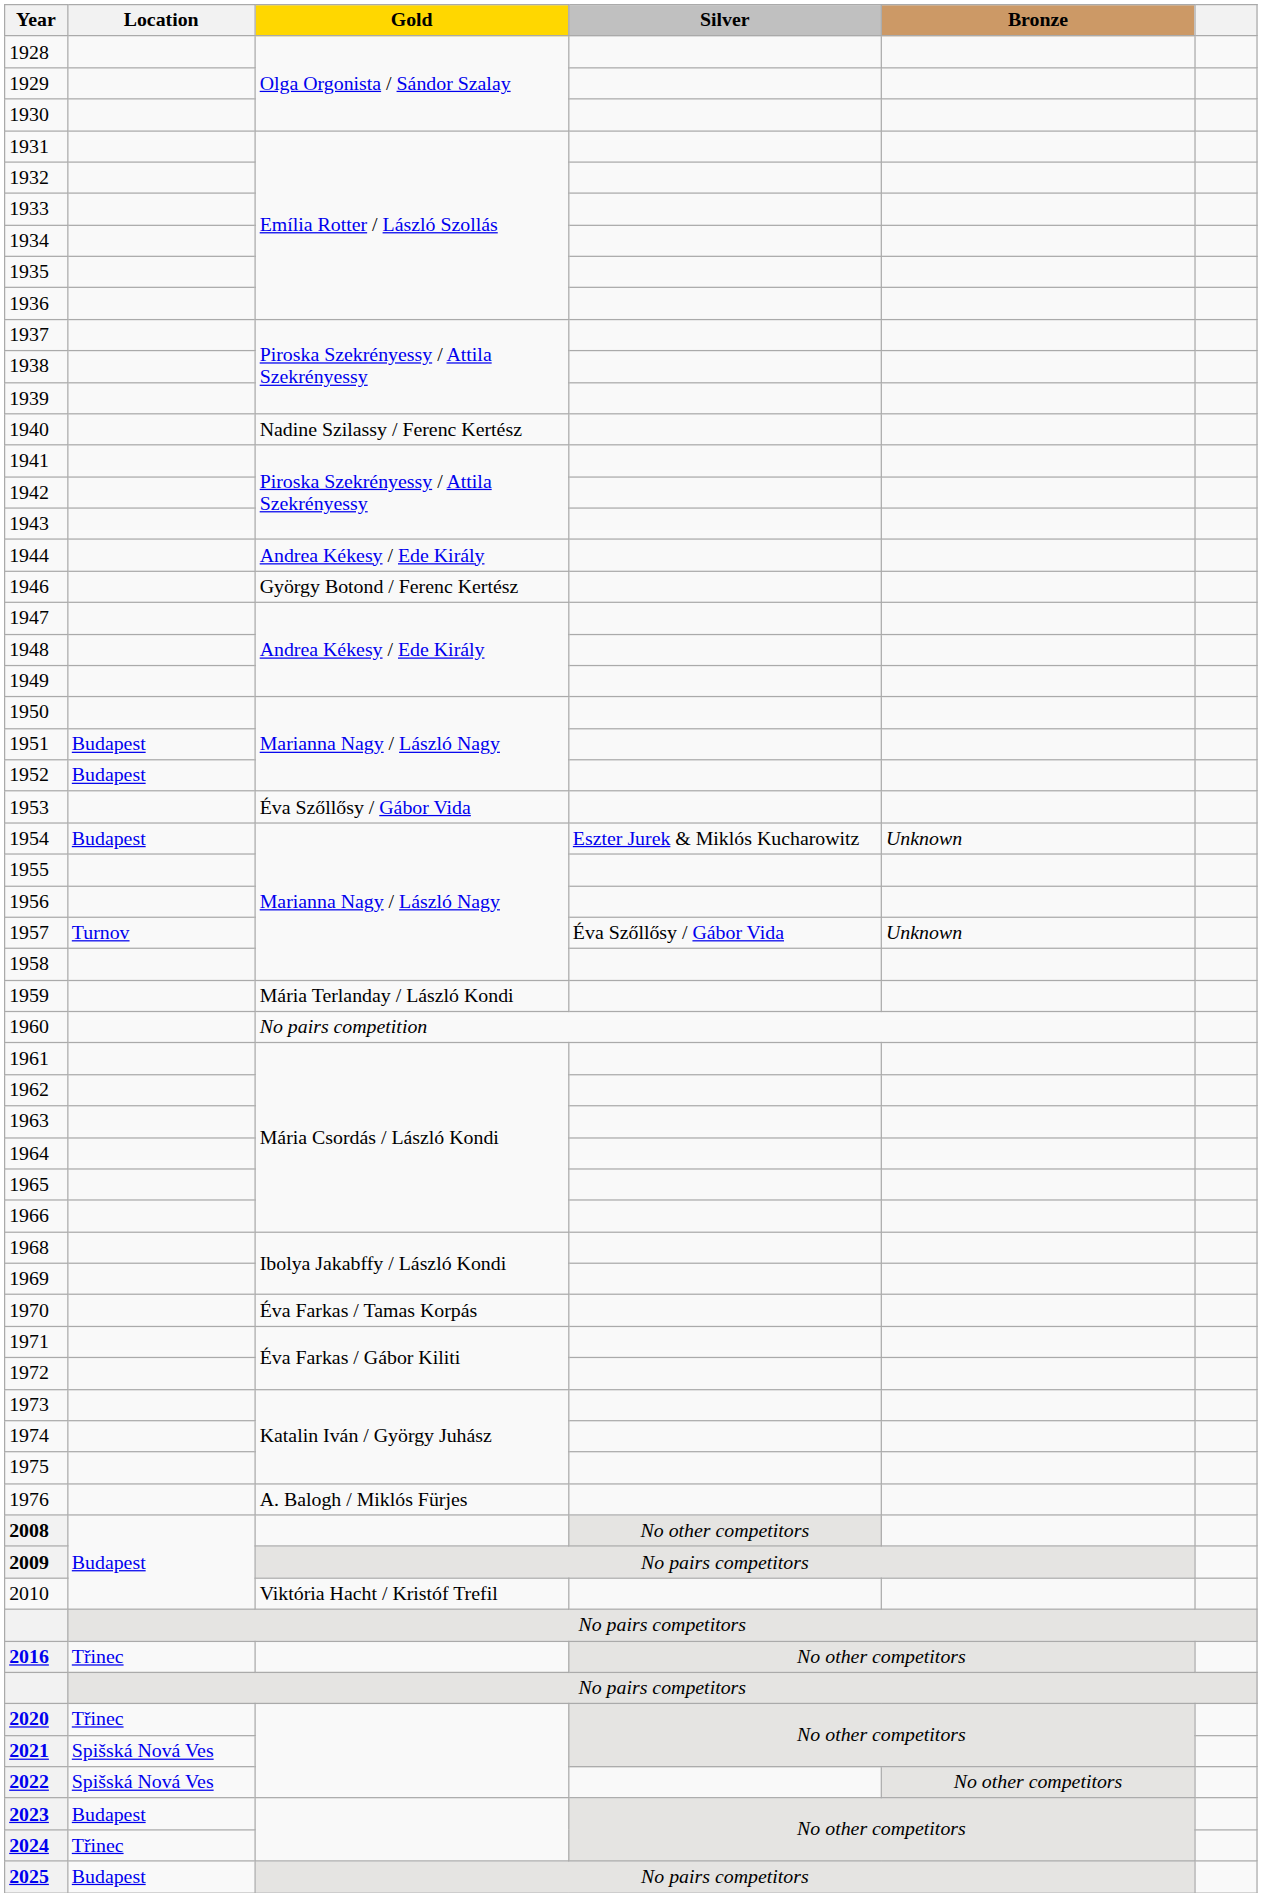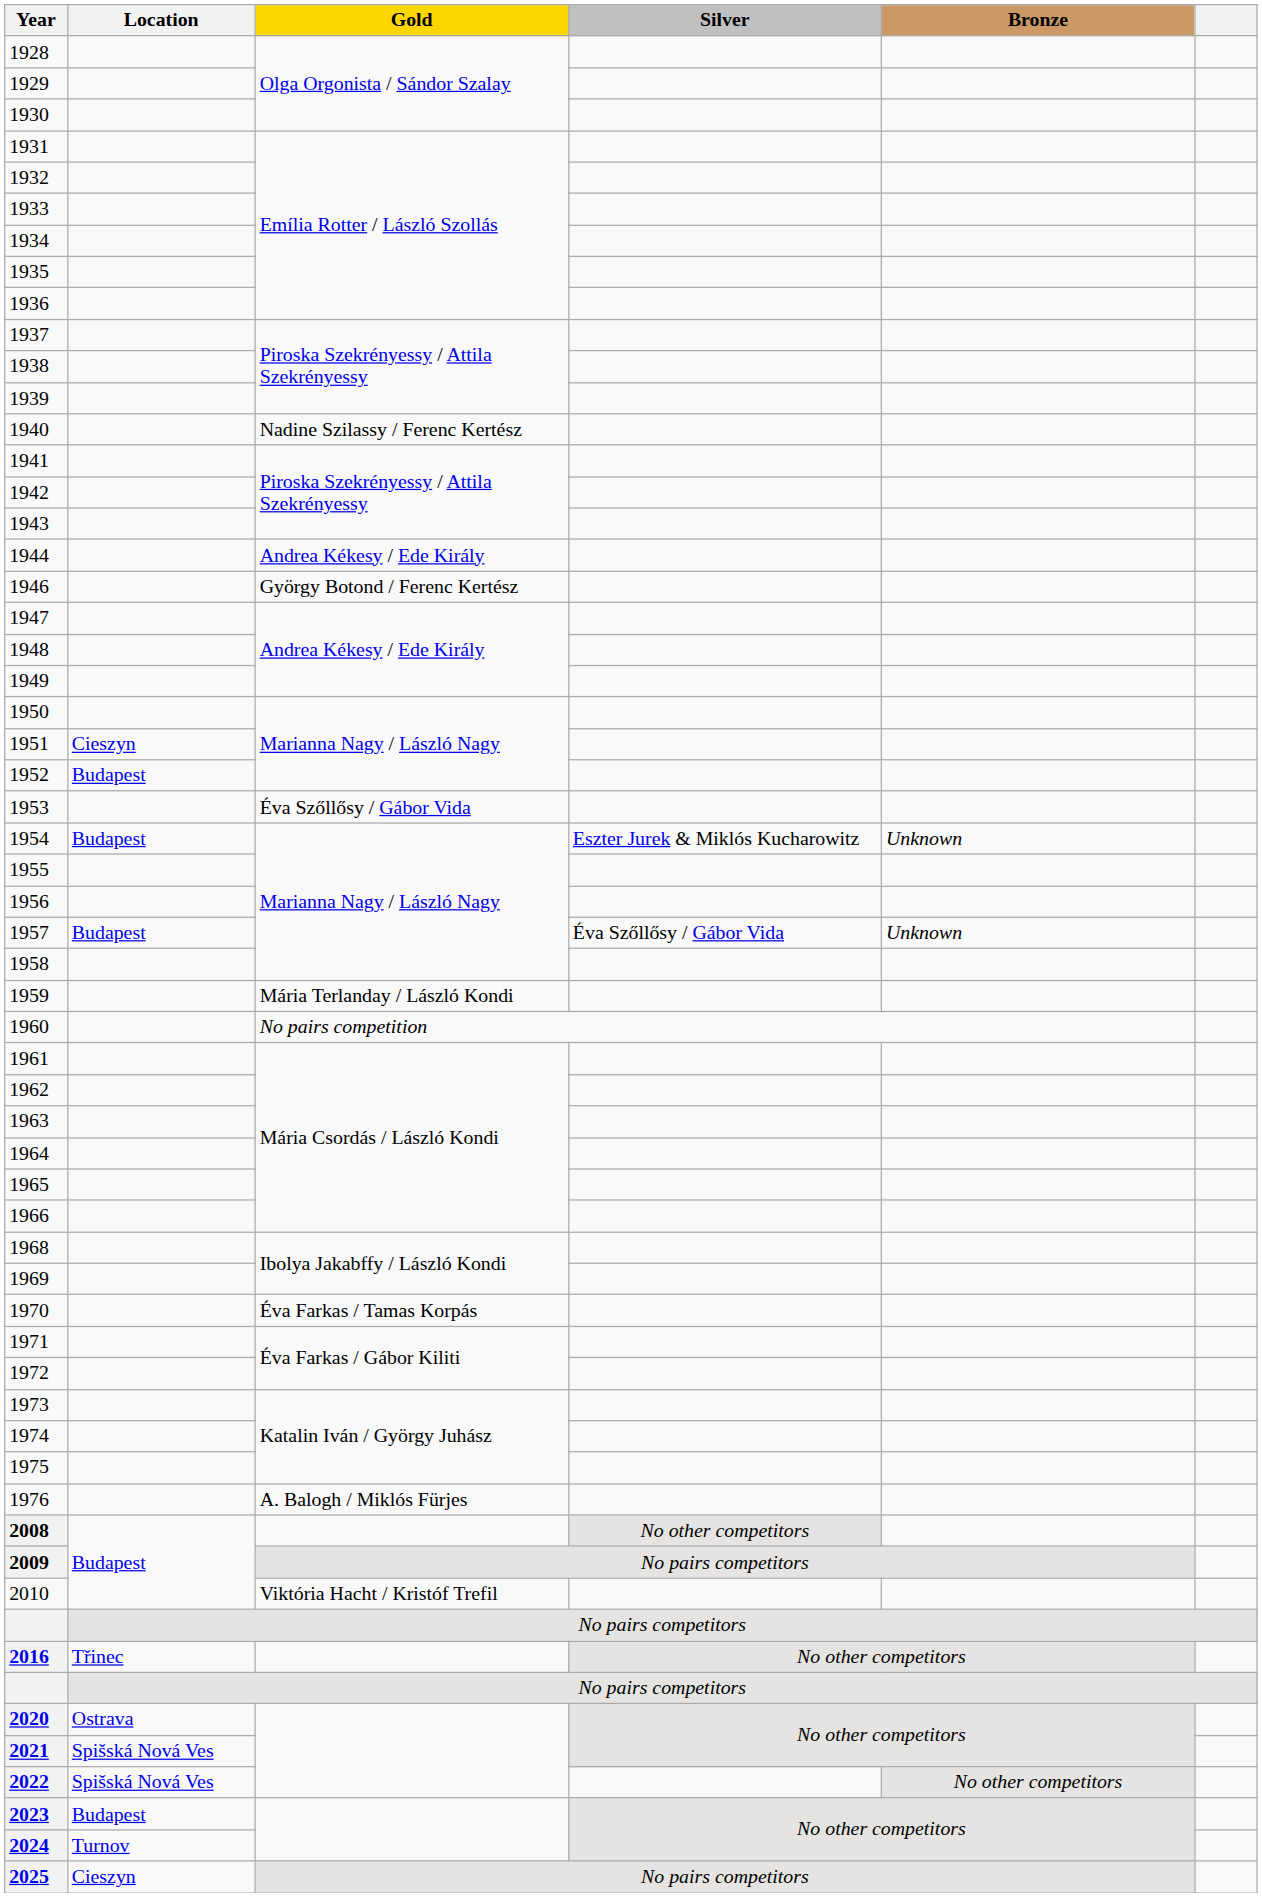 <table class="wikitable unsortable" style="text-align:left; width:80%">
 <tr>
 <th scope="col" style="text-align:center; width:5%">Year</th>
 <th scope="col" style="text-align:center; width:15%">Location</th>
 <td scope="col" style="text-align:center; width:25%; background:gold"><strong>Gold</strong></td>
 <td scope="col" style="text-align:center; width:25%; background:silver"><strong>Silver</strong></td>
 <td scope="col" style="text-align:center; width:25%; background:#c96"><strong>Bronze</strong></td>
 <th scope="col" style="text-align:center; width:5%"></th>
 </tr>
 <tr>
 <td>1928</td>
 <td></td>
 <td rowspan="3"><a href='#'>Olga Orgonista</a> / <a href='#'>Sándor Szalay</a></td>
 <td></td>
 <td></td>
 <td></td>
 </tr>
 <tr>
 <td>1929</td>
 <td></td>
 <td></td>
 <td></td>
 <td></td>
 </tr>
 <tr>
 <td>1930</td>
 <td></td>
 <td></td>
 <td></td>
 <td></td>
 </tr>
 <tr>
 <td>1931</td>
 <td></td>
 <td rowspan="6"><a href='#'>Emília Rotter</a> / <a href='#'>László Szollás</a></td>
 <td></td>
 <td></td>
 <td></td>
 </tr>
 <tr>
 <td>1932</td>
 <td></td>
 <td></td>
 <td></td>
 <td></td>
 </tr>
 <tr>
 <td>1933</td>
 <td></td>
 <td></td>
 <td></td>
 <td></td>
 </tr>
 <tr>
 <td>1934</td>
 <td></td>
 <td></td>
 <td></td>
 <td></td>
 </tr>
 <tr>
 <td>1935</td>
 <td></td>
 <td></td>
 <td></td>
 <td></td>
 </tr>
 <tr>
 <td>1936</td>
 <td></td>
 <td></td>
 <td></td>
 <td></td>
 </tr>
 <tr>
 <td>1937</td>
 <td></td>
 <td rowspan="3"><a href='#'>Piroska Szekrényessy</a> / <a href='#'>Attila Szekrényessy</a></td>
 <td></td>
 <td></td>
 <td></td>
 </tr>
 <tr>
 <td>1938</td>
 <td></td>
 <td></td>
 <td></td>
 <td></td>
 </tr>
 <tr>
 <td>1939</td>
 <td></td>
 <td></td>
 <td></td>
 <td></td>
 </tr>
 <tr>
 <td>1940</td>
 <td></td>
 <td>Nadine Szilassy / Ferenc Kertész</td>
 <td></td>
 <td></td>
 <td></td>
 </tr>
 <tr>
 <td>1941</td>
 <td></td>
 <td rowspan="3"><a href='#'>Piroska Szekrényessy</a> / <a href='#'>Attila Szekrényessy</a></td>
 <td></td>
 <td></td>
 <td></td>
 </tr>
 <tr>
 <td>1942</td>
 <td></td>
 <td></td>
 <td></td>
 <td></td>
 </tr>
 <tr>
 <td>1943</td>
 <td></td>
 <td></td>
 <td></td>
 <td></td>
 </tr>
 <tr>
 <td>1944</td>
 <td></td>
 <td><a href='#'>Andrea Kékesy</a> / <a href='#'>Ede Király</a></td>
 <td></td>
 <td></td>
 <td></td>
 </tr>
 <tr>
 <td>1946</td>
 <td></td>
 <td>György Botond / Ferenc Kertész</td>
 <td></td>
 <td></td>
 <td></td>
 </tr>
 <tr>
 <td>1947</td>
 <td></td>
 <td rowspan="3"><a href='#'>Andrea Kékesy</a> / <a href='#'>Ede Király</a></td>
 <td></td>
 <td></td>
 <td></td>
 </tr>
 <tr>
 <td>1948</td>
 <td></td>
 <td></td>
 <td></td>
 <td></td>
 </tr>
 <tr>
 <td>1949</td>
 <td></td>
 <td></td>
 <td></td>
 <td></td>
 </tr>
 <tr>
 <td>1950</td>
 <td></td>
 <td rowspan="3"><a href='#'>Marianna Nagy</a> / <a href='#'>László Nagy</a></td>
 <td></td>
 <td></td>
 <td></td>
 </tr>
 <tr>
 <td>1951</td>
-<td><a href='#'>Budapest</a></td>
+<td> <a href='#'>Cieszyn</a></td>
 <td></td>
 <td></td>
 <td></td>
 </tr>
 <tr>
 <td>1952</td>
 <td><a href='#'>Budapest</a></td>
 <td></td>
 <td></td>
 <td></td>
 </tr>
 <tr>
 <td>1953</td>
 <td></td>
 <td>Éva Szőllősy / <a href='#'>Gábor Vida</a></td>
 <td></td>
 <td></td>
 <td></td>
 </tr>
 <tr>
 <td>1954</td>
 <td><a href='#'>Budapest</a></td>
 <td rowspan="5"><a href='#'>Marianna Nagy</a> / <a href='#'>László Nagy</a></td>
 <td><a href='#'>Eszter Jurek</a> & Miklós Kucharowitz</td>
 <td><em>Unknown</em></td>
 <td></td>
 </tr>
 <tr>
 <td>1955</td>
 <td></td>
 <td></td>
 <td></td>
 <td></td>
 </tr>
 <tr>
 <td>1956</td>
 <td></td>
 <td></td>
 <td></td>
 <td></td>
 </tr>
 <tr>
 <td>1957</td>
-<td> <a href='#'>Turnov</a></td>
+<td><a href='#'>Budapest</a></td>
 <td>Éva Szőllősy / <a href='#'>Gábor Vida</a></td>
 <td><em>Unknown</em></td>
 <td></td>
 </tr>
 <tr>
 <td>1958</td>
 <td></td>
 <td></td>
 <td></td>
 <td></td>
 </tr>
 <tr>
 <td>1959</td>
 <td></td>
 <td>Mária Terlanday / László Kondi</td>
 <td></td>
 <td></td>
 <td></td>
 </tr>
 <tr>
 <td>1960</td>
 <td></td>
 <td colspan="3"><em>No pairs competition</em></td>
 <td></td>
 </tr>
 <tr>
 <td>1961</td>
 <td></td>
 <td rowspan="6">Mária Csordás / László Kondi</td>
 <td></td>
 <td></td>
 <td></td>
 </tr>
 <tr>
 <td>1962</td>
 <td></td>
 <td></td>
 <td></td>
 <td></td>
 </tr>
 <tr>
 <td>1963</td>
 <td></td>
 <td></td>
 <td></td>
 <td></td>
 </tr>
 <tr>
 <td>1964</td>
 <td></td>
 <td></td>
 <td></td>
 <td></td>
 </tr>
 <tr>
 <td>1965</td>
 <td></td>
 <td></td>
 <td></td>
 <td></td>
 </tr>
 <tr>
 <td>1966</td>
 <td></td>
 <td></td>
 <td></td>
 <td></td>
 </tr>
 <tr>
 <td>1968</td>
 <td></td>
 <td rowspan="2">Ibolya Jakabffy / László Kondi</td>
 <td></td>
 <td></td>
 <td></td>
 </tr>
 <tr>
 <td>1969</td>
 <td></td>
 <td></td>
 <td></td>
 <td></td>
 </tr>
 <tr>
 <td>1970</td>
 <td></td>
 <td>Éva Farkas / Tamas Korpás</td>
 <td></td>
 <td></td>
 <td></td>
 </tr>
 <tr>
 <td>1971</td>
 <td></td>
 <td rowspan="2">Éva Farkas / Gábor Kiliti</td>
 <td></td>
 <td></td>
 <td></td>
 </tr>
 <tr>
 <td>1972</td>
 <td></td>
 <td></td>
 <td></td>
 <td></td>
 </tr>
 <tr>
 <td>1973</td>
 <td></td>
 <td rowspan="3">Katalin Iván / György Juhász</td>
 <td></td>
 <td></td>
 <td></td>
 </tr>
 <tr>
 <td>1974</td>
 <td></td>
 <td></td>
 <td></td>
 <td></td>
 </tr>
 <tr>
 <td>1975</td>
 <td></td>
 <td></td>
 <td></td>
 <td></td>
 </tr>
 <tr>
 <td>1976</td>
 <td></td>
 <td>A. Balogh / Miklós Fürjes</td>
 <td></td>
 <td></td>
 <td></td>
 </tr>
 <tr>
 <th scope="row" style="text-align:left">2008</th>
 <td rowspan="3"><a href='#'>Budapest</a></td>
 <td></td>
 <td align="center" bgcolor="e5e4e2"><em>No other competitors</em></td>
 <td></td>
 <td></td>
 </tr>
 <tr>
 <th scope="row" style="text-align:left">2009</th>
 <td colspan="3" align="center" bgcolor="e5e4e2"><em>No pairs competitors</em></td>
 <td></td>
 </tr>
 <tr>
 <td>2010</td>
 <td>Viktória Hacht / Kristóf Trefil</td>
 <td></td>
 <td></td>
 <td></td>
 </tr>
 <tr>
 <th scope="row" style="text-align:left"></th>
 <td colspan="5" align="center" bgcolor="e5e4e2"><em>No pairs competitors</em></td>
 </tr>
 <tr>
 <th scope="row" style="text-align:left"><a href='#'>2016</a></th>
 <td> <a href='#'>Třinec</a></td>
 <td></td>
 <td colspan="2" align="center" bgcolor="e5e4e2"><em>No other competitors</em></td>
 <td></td>
 </tr>
 <tr>
 <th scope="row" style="text-align:left"></th>
 <td colspan="5" align="center" bgcolor="e5e4e2"><em>No pairs competitors</em></td>
 </tr>
 <tr>
 <th scope="row" style="text-align:left"><a href='#'>2020</a></th>
-<td> <a href='#'>Třinec</a></td>
+<td> <a href='#'>Ostrava</a></td>
 <td rowspan="3"></td>
 <td colspan="2" rowspan="2" align="center" bgcolor="e5e4e2"><em>No other competitors</em></td>
 <td></td>
 </tr>
 <tr>
 <th scope="row" style="text-align:left"><a href='#'>2021</a></th>
 <td> <a href='#'>Spišská Nová Ves</a></td>
 <td></td>
 </tr>
 <tr>
 <th scope="row" style="text-align:left"><a href='#'>2022</a></th>
 <td> <a href='#'>Spišská Nová Ves</a></td>
 <td></td>
 <td align="center" bgcolor="e5e4e2"><em>No other competitors</em></td>
 <td></td>
 </tr>
 <tr>
 <th scope="row" style="text-align:left"><a href='#'>2023</a></th>
 <td><a href='#'>Budapest</a></td>
 <td rowspan="2"></td>
 <td colspan="2" rowspan="2" align="center" bgcolor="e5e4e2"><em>No other competitors</em></td>
 <td></td>
 </tr>
 <tr>
 <th scope="row" style="text-align:left"><a href='#'>2024</a></th>
-<td> <a href='#'>Třinec</a></td>
+<td> <a href='#'>Turnov</a></td>
 <td></td>
 </tr>
 <tr>
 <th scope="row" style="text-align:left"><a href='#'>2025</a></th>
-<td><a href='#'>Budapest</a></td>
+<td> <a href='#'>Cieszyn</a></td>
 <td colspan="3" align="center" bgcolor="e5e4e2"><em>No pairs competitors</em></td>
 <td></td>
 </tr>
 </table>
